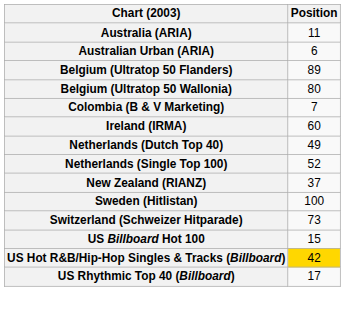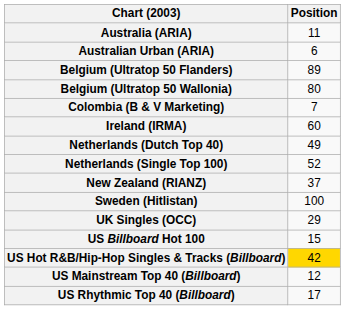 <table class="wikitable plainrowheaders sortable" style="text-align:center">
 <tr>
 <th scope="col">Chart (2003)</th>
 <th scope="col">Position</th>
 </tr>
 <tr>
 <th scope="row">Australia (ARIA)</th>
 <td>11</td>
 </tr>
 <tr>
 <th scope="row">Australian Urban (ARIA)</th>
 <td>6</td>
 </tr>
 <tr>
 <th scope="row">Belgium (Ultratop 50 Flanders)</th>
 <td>89</td>
 </tr>
 <tr>
 <th scope="row">Belgium (Ultratop 50 Wallonia)</th>
 <td>80</td>
 </tr>
 <tr>
 <th scope="row">Colombia (B & V Marketing)</th>
 <td>7</td>
 </tr>
 <tr>
 <th scope="row">Ireland (IRMA)</th>
 <td>60</td>
 </tr>
 <tr>
 <th scope="row">Netherlands (Dutch Top 40)</th>
 <td>49</td>
 </tr>
 <tr>
 <th scope="row">Netherlands (Single Top 100)</th>
 <td>52</td>
 </tr>
 <tr>
 <th scope="row">New Zealand (RIANZ)</th>
 <td>37</td>
 </tr>
 <tr>
 <th scope="row">Sweden (Hitlistan)</th>
 <td>100</td>
 </tr>
 <tr>
-<th scope="row">Switzerland (Schweizer Hitparade)</th>
-<td>73</td>
+<th scope="row">UK Singles (OCC)</th>
+<td>29</td>
 </tr>
 <tr>
 <th scope="row">US <em>Billboard</em> Hot 100</th>
 <td>15</td>
 </tr>
 <tr>
 <th scope="row">US Hot R&B/Hip-Hop Singles & Tracks (<em>Billboard</em>)</th>
 <td style="background: gold;">42</td>
 </tr>
 <tr>
+<th scope="row">US Mainstream Top 40 (<em>Billboard</em>)</th>
+<td>12</td>
+</tr>
+<tr>
 <th scope="row">US Rhythmic Top 40 (<em>Billboard</em>)</th>
 <td>17</td>
 </tr>
 </table>
